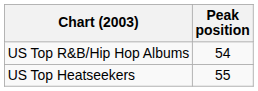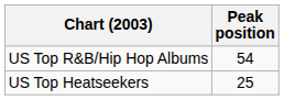 <table class="wikitable">
 <tr>
 <th>Chart (2003)</th>
 <th>Peak<br>position</th>
 </tr>
 <tr>
 <td>US Top R&B/Hip Hop Albums</td>
 <td align=center>54</td>
 </tr>
 <tr>
 <td>US Top Heatseekers</td>
-<td align=center>55</td>
+<td align=center>25</td>
 </tr>
 </table>
